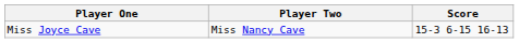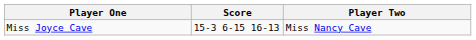 <table class="wikitable">
 <tr>
 <th width=250>Player One</th>
+<th width=120>Score</th>
 <th width=250>Player Two</th>
-<th width=120>Score</th>
 </tr>
 <tr>
 <td> Miss <a href='#'>Joyce Cave</a></td>
+<td>15-3 6-15 16-13</td>
 <td> Miss <a href='#'>Nancy Cave</a></td>
-<td>15-3 6-15 16-13</td>
 </tr>
 </table>
